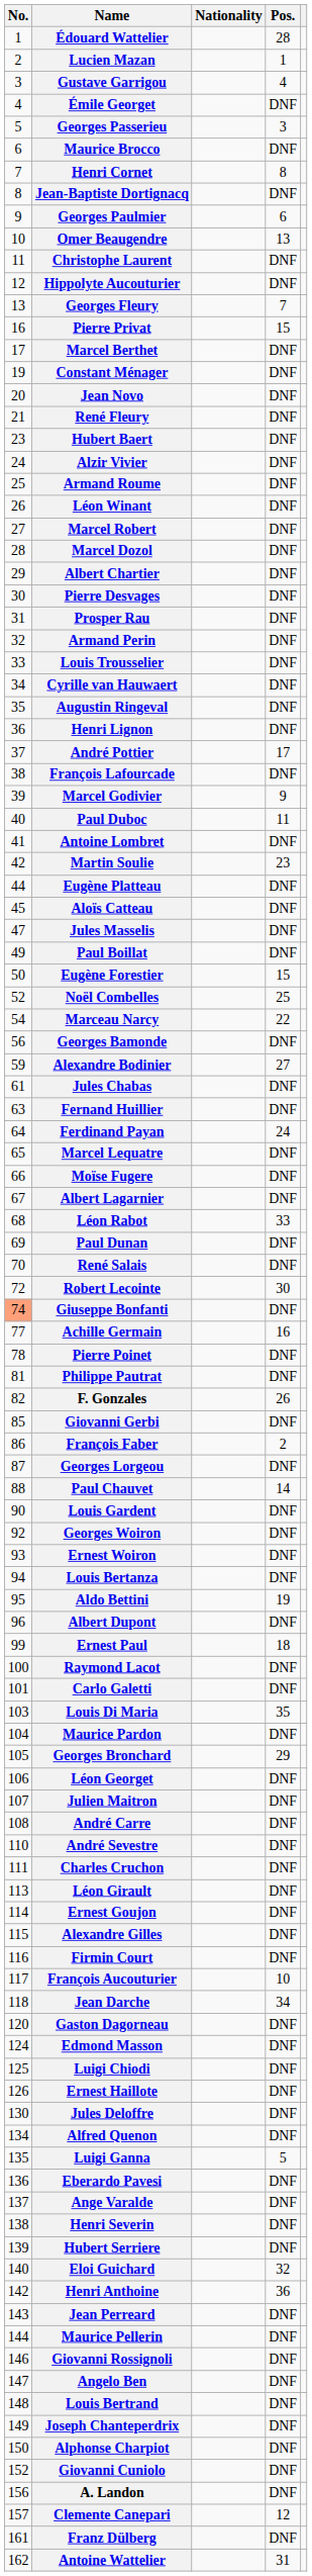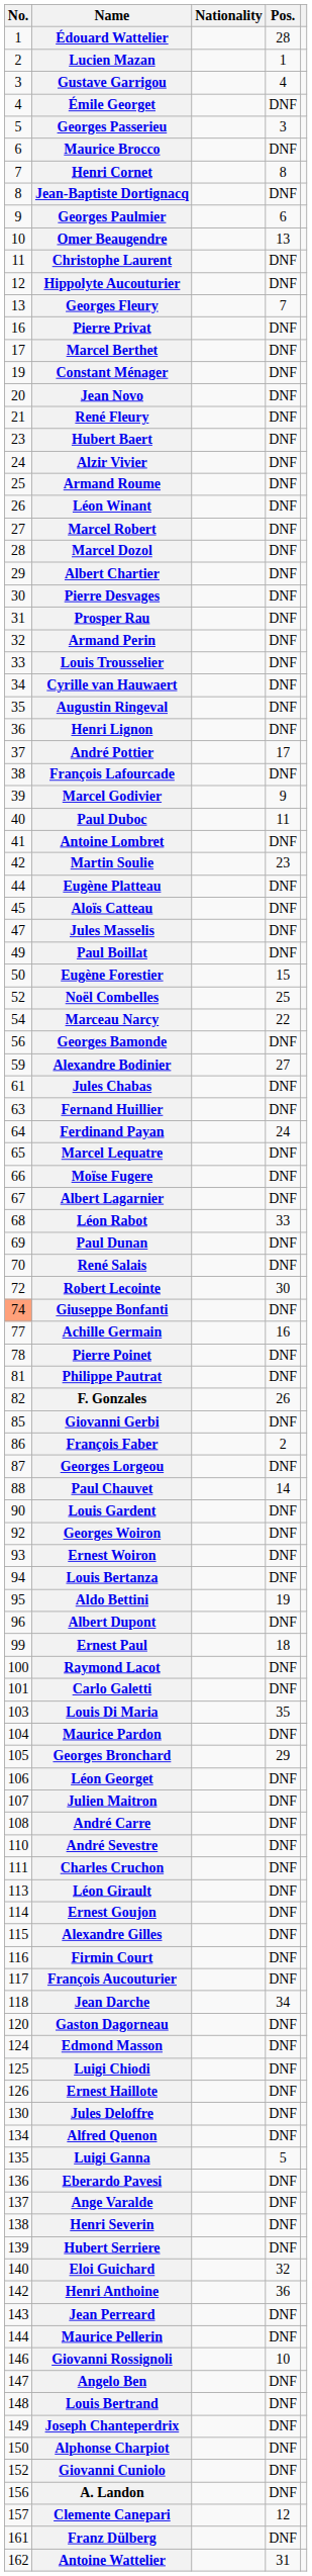 <table class="wikitable plainrowheaders sortable">
 <tr>
 <th scope="col">No.</th>
 <th scope="col">Name</th>
 <th scope="col">Nationality</th>
 <th scope="col" data-sort-type="number">Pos.</th>
 <th scope="col" class="unsortable"></th>
 </tr>
 <tr>
 <td style="text-align:center;">1</td>
 <th scope="row"><a href='#'>Édouard Wattelier</a></th>
 <td></td>
 <td style="text-align:center;" data-sort-value="28">28</td>
 <td style="text-align:center;"></td>
 </tr>
 <tr>
 <td style="text-align:center;">2</td>
 <th scope="row"><a href='#'>Lucien Mazan</a></th>
 <td></td>
 <td style="text-align:center;" data-sort-value="1">1</td>
 <td style="text-align:center;"></td>
 </tr>
 <tr>
 <td style="text-align:center;">3</td>
 <th scope="row"><a href='#'>Gustave Garrigou</a></th>
 <td></td>
 <td style="text-align:center;" data-sort-value="4">4</td>
 <td style="text-align:center;"></td>
 </tr>
 <tr>
 <td style="text-align:center;">4</td>
 <th scope="row"><a href='#'>Émile Georget</a></th>
 <td></td>
 <td style="text-align:center;" data-sort-value="37">DNF</td>
 <td style="text-align:center;"></td>
 </tr>
 <tr>
 <td style="text-align:center;">5</td>
 <th scope="row"><a href='#'>Georges Passerieu</a></th>
 <td></td>
 <td style="text-align:center;" data-sort-value="3">3</td>
 <td style="text-align:center;"></td>
 </tr>
 <tr>
 <td style="text-align:center;">6</td>
 <th scope="row"><a href='#'>Maurice Brocco</a></th>
 <td></td>
 <td style="text-align:center;" data-sort-value="37">DNF</td>
 <td style="text-align:center;"></td>
 </tr>
 <tr>
 <td style="text-align:center;">7</td>
 <th scope="row"><a href='#'>Henri Cornet</a></th>
 <td></td>
 <td style="text-align:center;" data-sort-value="8">8</td>
 <td style="text-align:center;"></td>
 </tr>
 <tr>
 <td style="text-align:center;">8</td>
 <th scope="row"><a href='#'>Jean-Baptiste Dortignacq</a></th>
 <td></td>
 <td style="text-align:center;" data-sort-value="37">DNF</td>
 <td style="text-align:center;"></td>
 </tr>
 <tr>
 <td style="text-align:center;">9</td>
 <th scope="row"><a href='#'>Georges Paulmier</a></th>
 <td></td>
 <td style="text-align:center;" data-sort-value="6">6</td>
 <td style="text-align:center;"></td>
 </tr>
 <tr>
 <td style="text-align:center;">10</td>
 <th scope="row"><a href='#'>Omer Beaugendre</a></th>
 <td></td>
 <td style="text-align:center;" data-sort-value="13">13</td>
 <td style="text-align:center;"></td>
 </tr>
 <tr>
 <td style="text-align:center;">11</td>
 <th scope="row"><a href='#'>Christophe Laurent</a></th>
 <td></td>
 <td style="text-align:center;" data-sort-value="37">DNF</td>
 <td style="text-align:center;"></td>
 </tr>
 <tr>
 <td style="text-align:center;">12</td>
 <th scope="row"><a href='#'>Hippolyte Aucouturier</a></th>
 <td></td>
 <td style="text-align:center;" data-sort-value="37">DNF</td>
 <td style="text-align:center;"></td>
 </tr>
 <tr>
 <td style="text-align:center;">13</td>
 <th scope="row"><a href='#'>Georges Fleury</a></th>
 <td></td>
 <td style="text-align:center;" data-sort-value="7">7</td>
 <td style="text-align:center;"></td>
 </tr>
 <tr>
 <td style="text-align:center;">16</td>
 <th scope="row"><a href='#'>Pierre Privat</a></th>
 <td></td>
-<td style="text-align:center;" data-sort-value="15">15</td>
+<td style="text-align:center;" data-sort-value="37">DNF</td>
 <td style="text-align:center;"></td>
 </tr>
 <tr>
 <td style="text-align:center;">17</td>
 <th scope="row"><a href='#'>Marcel Berthet</a></th>
 <td></td>
 <td style="text-align:center;" data-sort-value="37">DNF</td>
 <td style="text-align:center;"></td>
 </tr>
 <tr>
 <td style="text-align:center;">19</td>
 <th scope="row"><a href='#'>Constant Ménager</a></th>
 <td></td>
 <td style="text-align:center;" data-sort-value="37">DNF</td>
 <td style="text-align:center;"></td>
 </tr>
 <tr>
 <td style="text-align:center;">20</td>
 <th scope="row"><a href='#'>Jean Novo</a></th>
 <td></td>
 <td style="text-align:center;" data-sort-value="37">DNF</td>
 <td style="text-align:center;"></td>
 </tr>
 <tr>
 <td style="text-align:center;">21</td>
 <th scope="row"><a href='#'>René Fleury</a></th>
 <td></td>
 <td style="text-align:center;" data-sort-value="37">DNF</td>
 <td style="text-align:center;"></td>
 </tr>
 <tr>
 <td style="text-align:center;">23</td>
 <th scope="row"><a href='#'>Hubert Baert</a></th>
 <td></td>
 <td style="text-align:center;" data-sort-value="37">DNF</td>
 <td style="text-align:center;"></td>
 </tr>
 <tr>
 <td style="text-align:center;">24</td>
 <th scope="row"><a href='#'>Alzir Vivier</a></th>
 <td></td>
 <td style="text-align:center;" data-sort-value="37">DNF</td>
 <td style="text-align:center;"></td>
 </tr>
 <tr>
 <td style="text-align:center;">25</td>
 <th scope="row"><a href='#'>Armand Roume</a></th>
 <td></td>
 <td style="text-align:center;" data-sort-value="37">DNF</td>
 <td style="text-align:center;"></td>
 </tr>
 <tr>
 <td style="text-align:center;">26</td>
 <th scope="row"><a href='#'>Léon Winant</a></th>
 <td></td>
 <td style="text-align:center;" data-sort-value="37">DNF</td>
 <td style="text-align:center;"></td>
 </tr>
 <tr>
 <td style="text-align:center;">27</td>
 <th scope="row"><a href='#'>Marcel Robert</a></th>
 <td></td>
 <td style="text-align:center;" data-sort-value="37">DNF</td>
 <td style="text-align:center;"></td>
 </tr>
 <tr>
 <td style="text-align:center;">28</td>
 <th scope="row"><a href='#'>Marcel Dozol</a></th>
 <td></td>
 <td style="text-align:center;" data-sort-value="37">DNF</td>
 <td style="text-align:center;"></td>
 </tr>
 <tr>
 <td style="text-align:center;">29</td>
 <th scope="row"><a href='#'>Albert Chartier</a></th>
 <td></td>
 <td style="text-align:center;" data-sort-value="37">DNF</td>
 <td style="text-align:center;"></td>
 </tr>
 <tr>
 <td style="text-align:center;">30</td>
 <th scope="row"><a href='#'>Pierre Desvages</a></th>
 <td></td>
 <td style="text-align:center;" data-sort-value="37">DNF</td>
 <td style="text-align:center;"></td>
 </tr>
 <tr>
 <td style="text-align:center;">31</td>
 <th scope="row"><a href='#'>Prosper Rau</a></th>
 <td></td>
 <td style="text-align:center;" data-sort-value="37">DNF</td>
 <td style="text-align:center;"></td>
 </tr>
 <tr>
 <td style="text-align:center;">32</td>
 <th scope="row"><a href='#'>Armand Perin</a></th>
 <td></td>
 <td style="text-align:center;" data-sort-value="37">DNF</td>
 <td style="text-align:center;"></td>
 </tr>
 <tr>
 <td style="text-align:center;">33</td>
 <th scope="row"><a href='#'>Louis Trousselier</a></th>
 <td></td>
 <td style="text-align:center;" data-sort-value="37">DNF</td>
 <td style="text-align:center;"></td>
 </tr>
 <tr>
 <td style="text-align:center;">34</td>
 <th scope="row"><a href='#'>Cyrille van Hauwaert</a></th>
 <td></td>
 <td style="text-align:center;" data-sort-value="37">DNF</td>
 <td style="text-align:center;"></td>
 </tr>
 <tr>
 <td style="text-align:center;">35</td>
 <th scope="row"><a href='#'>Augustin Ringeval</a></th>
 <td></td>
 <td style="text-align:center;" data-sort-value="37">DNF</td>
 <td style="text-align:center;"></td>
 </tr>
 <tr>
 <td style="text-align:center;">36</td>
 <th scope="row"><a href='#'>Henri Lignon</a></th>
 <td></td>
 <td style="text-align:center;" data-sort-value="37">DNF</td>
 <td style="text-align:center;"></td>
 </tr>
 <tr>
 <td style="text-align:center;">37</td>
 <th scope="row"><a href='#'>André Pottier</a></th>
 <td></td>
 <td style="text-align:center;" data-sort-value="17">17</td>
 <td style="text-align:center;"></td>
 </tr>
 <tr>
 <td style="text-align:center;">38</td>
 <th scope="row"><a href='#'>François Lafourcade</a></th>
 <td></td>
 <td style="text-align:center;" data-sort-value="37">DNF</td>
 <td style="text-align:center;"></td>
 </tr>
 <tr>
 <td style="text-align:center;">39</td>
 <th scope="row"><a href='#'>Marcel Godivier</a></th>
 <td></td>
 <td style="text-align:center;" data-sort-value="9">9</td>
 <td style="text-align:center;"></td>
 </tr>
 <tr>
 <td style="text-align:center;">40</td>
 <th scope="row"><a href='#'>Paul Duboc</a></th>
 <td></td>
 <td style="text-align:center;" data-sort-value="11">11</td>
 <td style="text-align:center;"></td>
 </tr>
 <tr>
 <td style="text-align:center;">41</td>
 <th scope="row"><a href='#'>Antoine Lombret</a></th>
 <td></td>
 <td style="text-align:center;" data-sort-value="37">DNF</td>
 <td style="text-align:center;"></td>
 </tr>
 <tr>
 <td style="text-align:center;">42</td>
 <th scope="row"><a href='#'>Martin Soulie</a></th>
 <td></td>
 <td style="text-align:center;" data-sort-value="23">23</td>
 <td style="text-align:center;"></td>
 </tr>
 <tr>
 <td style="text-align:center;">44</td>
 <th scope="row"><a href='#'>Eugène Platteau</a></th>
 <td></td>
 <td style="text-align:center;" data-sort-value="37">DNF</td>
 <td style="text-align:center;"></td>
 </tr>
 <tr>
 <td style="text-align:center;">45</td>
 <th scope="row"><a href='#'>Aloïs Catteau</a></th>
 <td></td>
 <td style="text-align:center;" data-sort-value="37">DNF</td>
 <td style="text-align:center;"></td>
 </tr>
 <tr>
 <td style="text-align:center;">47</td>
 <th scope="row"><a href='#'>Jules Masselis</a></th>
 <td></td>
 <td style="text-align:center;" data-sort-value="37">DNF</td>
 <td style="text-align:center;"></td>
 </tr>
 <tr>
 <td style="text-align:center;">49</td>
 <th scope="row"><a href='#'>Paul Boillat</a></th>
 <td></td>
 <td style="text-align:center;" data-sort-value="37">DNF</td>
 <td style="text-align:center;"></td>
 </tr>
 <tr>
 <td style="text-align:center;">50</td>
 <th scope="row"><a href='#'>Eugène Forestier</a></th>
 <td></td>
 <td style="text-align:center;" data-sort-value="15">15</td>
 <td style="text-align:center;"></td>
 </tr>
 <tr>
 <td style="text-align:center;">52</td>
 <th scope="row"><a href='#'>Noël Combelles</a></th>
 <td></td>
 <td style="text-align:center;" data-sort-value="25">25</td>
 <td style="text-align:center;"></td>
 </tr>
 <tr>
 <td style="text-align:center;">54</td>
 <th scope="row"><a href='#'>Marceau Narcy</a></th>
 <td></td>
 <td style="text-align:center;" data-sort-value="22">22</td>
 <td style="text-align:center;"></td>
 </tr>
 <tr>
 <td style="text-align:center;">56</td>
 <th scope="row"><a href='#'>Georges Bamonde</a></th>
 <td></td>
 <td style="text-align:center;" data-sort-value="37">DNF</td>
 <td style="text-align:center;"></td>
 </tr>
 <tr>
 <td style="text-align:center;">59</td>
 <th scope="row"><a href='#'>Alexandre Bodinier</a></th>
 <td></td>
 <td style="text-align:center;" data-sort-value="27">27</td>
 <td style="text-align:center;"></td>
 </tr>
 <tr>
 <td style="text-align:center;">61</td>
 <th scope="row"><a href='#'>Jules Chabas</a></th>
 <td></td>
 <td style="text-align:center;" data-sort-value="37">DNF</td>
 <td style="text-align:center;"></td>
 </tr>
 <tr>
 <td style="text-align:center;">63</td>
 <th scope="row"><a href='#'>Fernand Huillier</a></th>
 <td></td>
 <td style="text-align:center;" data-sort-value="37">DNF</td>
 <td style="text-align:center;"></td>
 </tr>
 <tr>
 <td style="text-align:center;">64</td>
 <th scope="row"><a href='#'>Ferdinand Payan</a></th>
 <td></td>
 <td style="text-align:center;" data-sort-value="24">24</td>
 <td style="text-align:center;"></td>
 </tr>
 <tr>
 <td style="text-align:center;">65</td>
 <th scope="row"><a href='#'>Marcel Lequatre</a></th>
 <td></td>
 <td style="text-align:center;" data-sort-value="37">DNF</td>
 <td style="text-align:center;"></td>
 </tr>
 <tr>
 <td style="text-align:center;">66</td>
 <th scope="row"><a href='#'>Moïse Fugere</a></th>
 <td></td>
 <td style="text-align:center;" data-sort-value="37">DNF</td>
 <td style="text-align:center;"></td>
 </tr>
 <tr>
 <td style="text-align:center;">67</td>
 <th scope="row"><a href='#'>Albert Lagarnier</a></th>
 <td></td>
 <td style="text-align:center;" data-sort-value="37">DNF</td>
 <td style="text-align:center;"></td>
 </tr>
 <tr>
 <td style="text-align:center;">68</td>
 <th scope="row"><a href='#'>Léon Rabot</a></th>
 <td></td>
 <td style="text-align:center;" data-sort-value="33">33</td>
 <td style="text-align:center;"></td>
 </tr>
 <tr>
 <td style="text-align:center;">69</td>
 <th scope="row"><a href='#'>Paul Dunan</a></th>
 <td></td>
 <td style="text-align:center;" data-sort-value="37">DNF</td>
 <td style="text-align:center;"></td>
 </tr>
 <tr>
 <td style="text-align:center;">70</td>
 <th scope="row"><a href='#'>René Salais</a></th>
 <td></td>
 <td style="text-align:center;" data-sort-value="37">DNF</td>
 <td style="text-align:center;"></td>
 </tr>
 <tr>
 <td style="text-align:center;">72</td>
 <th scope="row"><a href='#'>Robert Lecointe</a></th>
 <td></td>
 <td style="text-align:center;" data-sort-value="30">30</td>
 <td style="text-align:center;"></td>
 </tr>
 <tr>
 <td style="background: lightsalmon; text-align:center;">74</td>
 <th scope="row"><a href='#'>Giuseppe Bonfanti</a></th>
 <td></td>
 <td style="text-align:center;" data-sort-value="37">DNF</td>
 <td style="text-align:center;"></td>
 </tr>
 <tr>
 <td style="text-align:center;">77</td>
 <th scope="row"><a href='#'>Achille Germain</a></th>
 <td></td>
 <td style="text-align:center;" data-sort-value="16">16</td>
 <td style="text-align:center;"></td>
 </tr>
 <tr>
 <td style="text-align:center;">78</td>
 <th scope="row"><a href='#'>Pierre Poinet</a></th>
 <td></td>
 <td style="text-align:center;" data-sort-value="37">DNF</td>
 <td style="text-align:center;"></td>
 </tr>
 <tr>
 <td style="text-align:center;">81</td>
 <th scope="row"><a href='#'>Philippe Pautrat</a></th>
 <td></td>
 <td style="text-align:center;" data-sort-value="37">DNF</td>
 <td style="text-align:center;"></td>
 </tr>
 <tr>
 <td style="text-align:center;">82</td>
 <th scope="row">F. Gonzales</th>
 <td></td>
 <td style="text-align:center;" data-sort-value="26">26</td>
 <td style="text-align:center;"></td>
 </tr>
 <tr>
 <td style="text-align:center;">85</td>
 <th scope="row"><a href='#'>Giovanni Gerbi</a></th>
 <td></td>
 <td style="text-align:center;" data-sort-value="37">DNF</td>
 <td style="text-align:center;"></td>
 </tr>
 <tr>
 <td style="text-align:center;">86</td>
 <th scope="row"><a href='#'>François Faber</a></th>
 <td></td>
 <td style="text-align:center;" data-sort-value="2">2</td>
 <td style="text-align:center;"></td>
 </tr>
 <tr>
 <td style="text-align:center;">87</td>
 <th scope="row"><a href='#'>Georges Lorgeou</a></th>
 <td></td>
 <td style="text-align:center;" data-sort-value="37">DNF</td>
 <td style="text-align:center;"></td>
 </tr>
 <tr>
 <td style="text-align:center;">88</td>
 <th scope="row"><a href='#'>Paul Chauvet</a></th>
 <td></td>
 <td style="text-align:center;" data-sort-value="14">14</td>
 <td style="text-align:center;"></td>
 </tr>
 <tr>
 <td style="text-align:center;">90</td>
 <th scope="row"><a href='#'>Louis Gardent</a></th>
 <td></td>
 <td style="text-align:center;" data-sort-value="37">DNF</td>
 <td style="text-align:center;"></td>
 </tr>
 <tr>
 <td style="text-align:center;">92</td>
 <th scope="row"><a href='#'>Georges Woiron</a></th>
 <td></td>
 <td style="text-align:center;" data-sort-value="37">DNF</td>
 <td style="text-align:center;"></td>
 </tr>
 <tr>
 <td style="text-align:center;">93</td>
 <th scope="row"><a href='#'>Ernest Woiron</a></th>
 <td></td>
 <td style="text-align:center;" data-sort-value="37">DNF</td>
 <td style="text-align:center;"></td>
 </tr>
 <tr>
 <td style="text-align:center;">94</td>
 <th scope="row"><a href='#'>Louis Bertanza</a></th>
 <td></td>
 <td style="text-align:center;" data-sort-value="37">DNF</td>
 <td style="text-align:center;"></td>
 </tr>
 <tr>
 <td style="text-align:center;">95</td>
 <th scope="row"><a href='#'>Aldo Bettini</a></th>
 <td></td>
 <td style="text-align:center;" data-sort-value="19">19</td>
 <td style="text-align:center;"></td>
 </tr>
 <tr>
 <td style="text-align:center;">96</td>
 <th scope="row"><a href='#'>Albert Dupont</a></th>
 <td></td>
 <td style="text-align:center;" data-sort-value="37">DNF</td>
 <td style="text-align:center;"></td>
 </tr>
 <tr>
 <td style="text-align:center;">99</td>
 <th scope="row"><a href='#'>Ernest Paul</a></th>
 <td></td>
 <td style="text-align:center;" data-sort-value="18">18</td>
 <td style="text-align:center;"></td>
 </tr>
 <tr>
 <td style="text-align:center;">100</td>
 <th scope="row"><a href='#'>Raymond Lacot</a></th>
 <td></td>
 <td style="text-align:center;" data-sort-value="37">DNF</td>
 <td style="text-align:center;"></td>
 </tr>
 <tr>
 <td style="text-align:center;">101</td>
 <th scope="row"><a href='#'>Carlo Galetti</a></th>
 <td></td>
 <td style="text-align:center;" data-sort-value="37">DNF</td>
 <td style="text-align:center;"></td>
 </tr>
 <tr>
 <td style="text-align:center;">103</td>
 <th scope="row"><a href='#'>Louis Di Maria</a></th>
 <td></td>
 <td style="text-align:center;" data-sort-value="35">35</td>
 <td style="text-align:center;"></td>
 </tr>
 <tr>
 <td style="text-align:center;">104</td>
 <th scope="row"><a href='#'>Maurice Pardon</a></th>
 <td></td>
 <td style="text-align:center;" data-sort-value="37">DNF</td>
 <td style="text-align:center;"></td>
 </tr>
 <tr>
 <td style="text-align:center;">105</td>
 <th scope="row"><a href='#'>Georges Bronchard</a></th>
 <td></td>
 <td style="text-align:center;" data-sort-value="29">29</td>
 <td style="text-align:center;"></td>
 </tr>
 <tr>
 <td style="text-align:center;">106</td>
 <th scope="row"><a href='#'>Léon Georget</a></th>
 <td></td>
 <td style="text-align:center;" data-sort-value="37">DNF</td>
 <td style="text-align:center;"></td>
 </tr>
 <tr>
 <td style="text-align:center;">107</td>
 <th scope="row"><a href='#'>Julien Maitron</a></th>
 <td></td>
 <td style="text-align:center;" data-sort-value="37">DNF</td>
 <td style="text-align:center;"></td>
 </tr>
 <tr>
 <td style="text-align:center;">108</td>
 <th scope="row"><a href='#'>André Carre</a></th>
 <td></td>
 <td style="text-align:center;" data-sort-value="37">DNF</td>
 <td style="text-align:center;"></td>
 </tr>
 <tr>
 <td style="text-align:center;">110</td>
 <th scope="row"><a href='#'>André Sevestre</a></th>
 <td></td>
 <td style="text-align:center;" data-sort-value="37">DNF</td>
 <td style="text-align:center;"></td>
 </tr>
 <tr>
 <td style="text-align:center;">111</td>
 <th scope="row"><a href='#'>Charles Cruchon</a></th>
 <td></td>
 <td style="text-align:center;" data-sort-value="37">DNF</td>
 <td style="text-align:center;"></td>
 </tr>
 <tr>
 <td style="text-align:center;">113</td>
 <th scope="row"><a href='#'>Léon Girault</a></th>
 <td></td>
 <td style="text-align:center;" data-sort-value="37">DNF</td>
 <td style="text-align:center;"></td>
 </tr>
 <tr>
 <td style="text-align:center;">114</td>
 <th scope="row"><a href='#'>Ernest Goujon</a></th>
 <td></td>
 <td style="text-align:center;" data-sort-value="37">DNF</td>
 <td style="text-align:center;"></td>
 </tr>
 <tr>
 <td style="text-align:center;">115</td>
 <th scope="row"><a href='#'>Alexandre Gilles</a></th>
 <td></td>
 <td style="text-align:center;" data-sort-value="37">DNF</td>
 <td style="text-align:center;"></td>
 </tr>
 <tr>
 <td style="text-align:center;">116</td>
 <th scope="row"><a href='#'>Firmin Court</a></th>
 <td></td>
 <td style="text-align:center;" data-sort-value="37">DNF</td>
 <td style="text-align:center;"></td>
 </tr>
 <tr>
 <td style="text-align:center;">117</td>
 <th scope="row"><a href='#'>François Aucouturier</a></th>
 <td></td>
-<td style="text-align:center;" data-sort-value="10">10</td>
+<td style="text-align:center;" data-sort-value="37">DNF</td>
 <td style="text-align:center;"></td>
 </tr>
 <tr>
 <td style="text-align:center;">118</td>
 <th scope="row"><a href='#'>Jean Darche</a></th>
 <td></td>
 <td style="text-align:center;" data-sort-value="34">34</td>
 <td style="text-align:center;"></td>
 </tr>
 <tr>
 <td style="text-align:center;">120</td>
 <th scope="row"><a href='#'>Gaston Dagorneau</a></th>
 <td></td>
 <td style="text-align:center;" data-sort-value="37">DNF</td>
 <td style="text-align:center;"></td>
 </tr>
 <tr>
 <td style="text-align:center;">124</td>
 <th scope="row"><a href='#'>Edmond Masson</a></th>
 <td></td>
 <td style="text-align:center;" data-sort-value="37">DNF</td>
 <td style="text-align:center;"></td>
 </tr>
 <tr>
 <td style="text-align:center;">125</td>
 <th scope="row"><a href='#'>Luigi Chiodi</a></th>
 <td></td>
 <td style="text-align:center;" data-sort-value="37">DNF</td>
 <td style="text-align:center;"></td>
 </tr>
 <tr>
 <td style="text-align:center;">126</td>
 <th scope="row"><a href='#'>Ernest Haillote</a></th>
 <td></td>
 <td style="text-align:center;" data-sort-value="37">DNF</td>
 <td style="text-align:center;"></td>
 </tr>
 <tr>
 <td style="text-align:center;">130</td>
 <th scope="row"><a href='#'>Jules Deloffre</a></th>
 <td></td>
 <td style="text-align:center;" data-sort-value="37">DNF</td>
 <td style="text-align:center;"></td>
 </tr>
 <tr>
 <td style="text-align:center;">134</td>
 <th scope="row"><a href='#'>Alfred Quenon</a></th>
 <td></td>
 <td style="text-align:center;" data-sort-value="37">DNF</td>
 <td style="text-align:center;"></td>
 </tr>
 <tr>
 <td style="text-align:center;">135</td>
 <th scope="row"><a href='#'>Luigi Ganna</a></th>
 <td></td>
 <td style="text-align:center;" data-sort-value="5">5</td>
 <td style="text-align:center;"></td>
 </tr>
 <tr>
 <td style="text-align:center;">136</td>
 <th scope="row"><a href='#'>Eberardo Pavesi</a></th>
 <td></td>
 <td style="text-align:center;" data-sort-value="37">DNF</td>
 <td style="text-align:center;"></td>
 </tr>
 <tr>
 <td style="text-align:center;">137</td>
 <th scope="row"><a href='#'>Ange Varalde</a></th>
 <td></td>
 <td style="text-align:center;" data-sort-value="37">DNF</td>
 <td style="text-align:center;"></td>
 </tr>
 <tr>
 <td style="text-align:center;">138</td>
 <th scope="row"><a href='#'>Henri Severin</a></th>
 <td></td>
 <td style="text-align:center;" data-sort-value="37">DNF</td>
 <td style="text-align:center;"></td>
 </tr>
 <tr>
 <td style="text-align:center;">139</td>
 <th scope="row"><a href='#'>Hubert Serriere</a></th>
 <td></td>
 <td style="text-align:center;" data-sort-value="37">DNF</td>
 <td style="text-align:center;"></td>
 </tr>
 <tr>
 <td style="text-align:center;">140</td>
 <th scope="row"><a href='#'>Eloi Guichard</a></th>
 <td></td>
 <td style="text-align:center;" data-sort-value="32">32</td>
 <td style="text-align:center;"></td>
 </tr>
 <tr>
 <td style="text-align:center;">142</td>
 <th scope="row"><a href='#'>Henri Anthoine</a></th>
 <td></td>
 <td style="text-align:center;" data-sort-value="36">36</td>
 <td style="text-align:center;"></td>
 </tr>
 <tr>
 <td style="text-align:center;">143</td>
 <th scope="row"><a href='#'>Jean Perreard</a></th>
 <td></td>
 <td style="text-align:center;" data-sort-value="37">DNF</td>
 <td style="text-align:center;"></td>
 </tr>
 <tr>
 <td style="text-align:center;">144</td>
 <th scope="row"><a href='#'>Maurice Pellerin</a></th>
 <td></td>
 <td style="text-align:center;" data-sort-value="37">DNF</td>
 <td style="text-align:center;"></td>
 </tr>
 <tr>
 <td style="text-align:center;">146</td>
 <th scope="row"><a href='#'>Giovanni Rossignoli</a></th>
 <td></td>
-<td style="text-align:center;" data-sort-value="37">DNF</td>
+<td style="text-align:center;" data-sort-value="10">10</td>
 <td style="text-align:center;"></td>
 </tr>
 <tr>
 <td style="text-align:center;">147</td>
 <th scope="row"><a href='#'>Angelo Ben</a></th>
 <td></td>
 <td style="text-align:center;" data-sort-value="37">DNF</td>
 <td style="text-align:center;"></td>
 </tr>
 <tr>
 <td style="text-align:center;">148</td>
 <th scope="row"><a href='#'>Louis Bertrand</a></th>
 <td></td>
 <td style="text-align:center;" data-sort-value="37">DNF</td>
 <td style="text-align:center;"></td>
 </tr>
 <tr>
 <td style="text-align:center;">149</td>
 <th scope="row"><a href='#'>Joseph Chanteperdrix</a></th>
 <td></td>
 <td style="text-align:center;" data-sort-value="37">DNF</td>
 <td style="text-align:center;"></td>
 </tr>
 <tr>
 <td style="text-align:center;">150</td>
 <th scope="row"><a href='#'>Alphonse Charpiot</a></th>
 <td></td>
 <td style="text-align:center;" data-sort-value="37">DNF</td>
 <td style="text-align:center;"></td>
 </tr>
 <tr>
 <td style="text-align:center;">152</td>
 <th scope="row"><a href='#'>Giovanni Cuniolo</a></th>
 <td></td>
 <td style="text-align:center;" data-sort-value="37">DNF</td>
 <td style="text-align:center;"></td>
 </tr>
 <tr>
 <td style="text-align:center;">156</td>
 <th scope="row">A. Landon</th>
 <td></td>
 <td style="text-align:center;" data-sort-value="37">DNF</td>
 <td style="text-align:center;"></td>
 </tr>
 <tr>
 <td style="text-align:center;">157</td>
 <th scope="row"><a href='#'>Clemente Canepari</a></th>
 <td></td>
 <td style="text-align:center;" data-sort-value="12">12</td>
 <td style="text-align:center;"></td>
 </tr>
 <tr>
 <td style="text-align:center;">161</td>
 <th scope="row"><a href='#'>Franz Dülberg</a></th>
 <td></td>
 <td style="text-align:center;" data-sort-value="37">DNF</td>
 <td style="text-align:center;"></td>
 </tr>
 <tr>
 <td style="text-align:center;">162</td>
 <th scope="row"><a href='#'>Antoine Wattelier</a></th>
 <td></td>
 <td style="text-align:center;" data-sort-value="31">31</td>
 <td style="text-align:center;"></td>
 </tr>
 </table>
